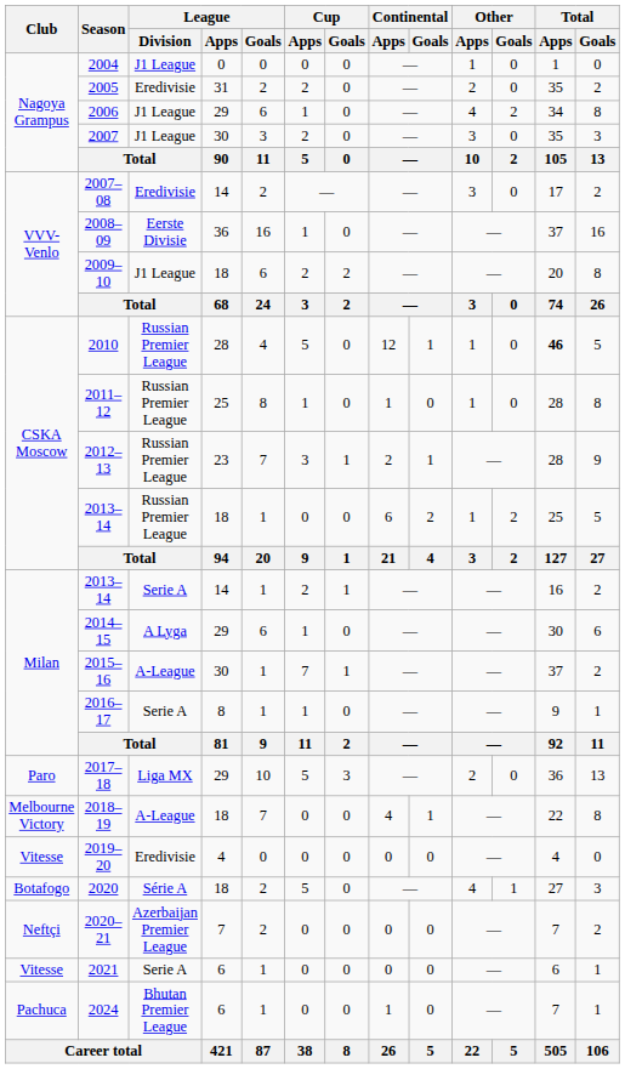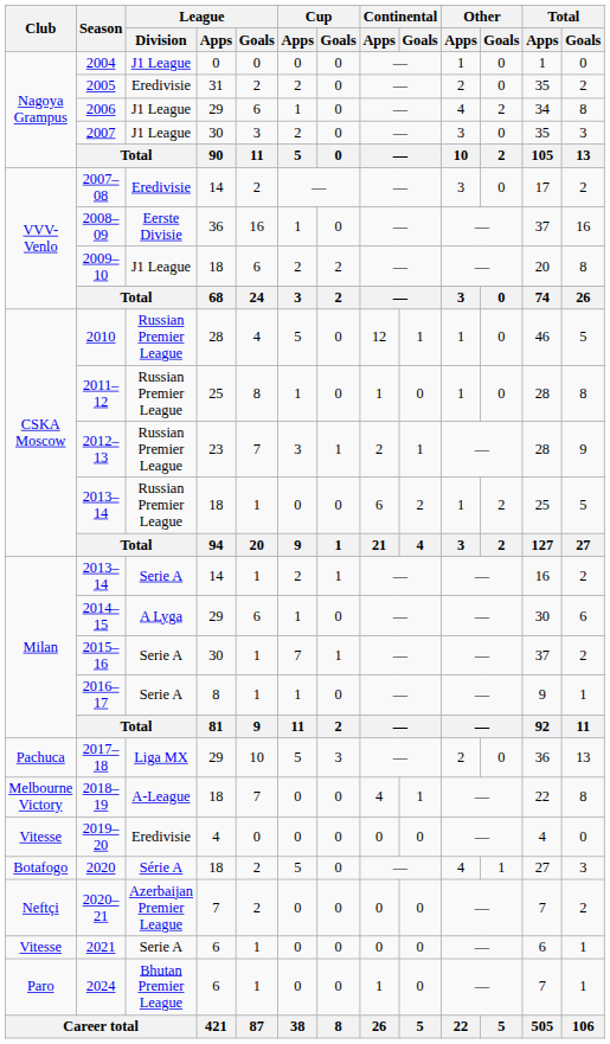 <table class="wikitable" style="text-align:center">
 <tr>
 <th rowspan="2">Club</th>
 <th rowspan="2">Season</th>
 <th colspan="3">League</th>
 <th colspan="2">Cup</th>
 <th colspan="2">Continental</th>
 <th colspan="2">Other</th>
 <th colspan="2">Total</th>
 </tr>
 <tr>
 <th>Division</th>
 <th>Apps</th>
 <th>Goals</th>
 <th>Apps</th>
 <th>Goals</th>
 <th>Apps</th>
 <th>Goals</th>
 <th>Apps</th>
 <th>Goals</th>
 <th>Apps</th>
 <th>Goals</th>
 </tr>
 <tr>
 <td rowspan="5"><a href='#'>Nagoya Grampus</a></td>
 <td><a href='#'>2004</a></td>
 <td><a href='#'>J1 League</a></td>
 <td>0</td>
 <td>0</td>
 <td>0</td>
 <td>0</td>
 <td colspan="2">—</td>
 <td>1</td>
 <td>0</td>
 <td>1</td>
 <td>0</td>
 </tr>
 <tr>
 <td><a href='#'>2005</a></td>
 <td>Eredivisie</td>
 <td>31</td>
 <td>2</td>
 <td>2</td>
 <td>0</td>
 <td colspan="2">—</td>
 <td>2</td>
 <td>0</td>
 <td>35</td>
 <td>2</td>
 </tr>
 <tr>
 <td><a href='#'>2006</a></td>
 <td>J1 League</td>
 <td>29</td>
 <td>6</td>
 <td>1</td>
 <td>0</td>
 <td colspan="2">—</td>
 <td>4</td>
 <td>2</td>
 <td>34</td>
 <td>8</td>
 </tr>
 <tr>
 <td><a href='#'>2007</a></td>
 <td>J1 League</td>
 <td>30</td>
 <td>3</td>
 <td>2</td>
 <td>0</td>
 <td colspan="2">—</td>
 <td>3</td>
 <td>0</td>
 <td>35</td>
 <td>3</td>
 </tr>
 <tr>
 <th colspan="2">Total</th>
 <th>90</th>
 <th>11</th>
 <th>5</th>
 <th>0</th>
 <th colspan="2">—</th>
 <th>10</th>
 <th>2</th>
 <th>105</th>
 <th>13</th>
 </tr>
 <tr>
 <td rowspan="4"><a href='#'>VVV-Venlo</a></td>
 <td><a href='#'>2007–08</a></td>
 <td><a href='#'>Eredivisie</a></td>
 <td>14</td>
 <td>2</td>
 <td colspan="2">—</td>
 <td colspan="2">—</td>
 <td>3</td>
 <td>0</td>
 <td>17</td>
 <td>2</td>
 </tr>
 <tr>
 <td><a href='#'>2008–09</a></td>
 <td><a href='#'>Eerste Divisie</a></td>
 <td>36</td>
 <td>16</td>
 <td>1</td>
 <td>0</td>
 <td colspan="2">—</td>
 <td colspan="2">—</td>
 <td>37</td>
 <td>16</td>
 </tr>
 <tr>
 <td><a href='#'>2009–10</a></td>
 <td>J1 League</td>
 <td>18</td>
 <td>6</td>
 <td>2</td>
 <td>2</td>
 <td colspan="2">—</td>
 <td colspan="2">—</td>
 <td>20</td>
 <td>8</td>
 </tr>
 <tr>
 <th colspan="2">Total</th>
 <th>68</th>
 <th>24</th>
 <th>3</th>
 <th>2</th>
 <th colspan="2">—</th>
 <th>3</th>
 <th>0</th>
 <th>74</th>
 <th>26</th>
 </tr>
 <tr>
 <td rowspan="5"><a href='#'>CSKA Moscow</a></td>
 <td><a href='#'>2010</a></td>
 <td><a href='#'>Russian Premier League</a></td>
 <td>28</td>
 <td>4</td>
 <td>5</td>
 <td>0</td>
 <td>12</td>
 <td>1</td>
 <td>1</td>
 <td>0</td>
-<td><strong>46</strong></td>
+<td>46</td>
 <td>5</td>
 </tr>
 <tr>
 <td><a href='#'>2011–12</a></td>
 <td>Russian Premier League</td>
 <td>25</td>
 <td>8</td>
 <td>1</td>
 <td>0</td>
 <td>1</td>
 <td>0</td>
 <td>1</td>
 <td>0</td>
 <td>28</td>
 <td>8</td>
 </tr>
 <tr>
 <td><a href='#'>2012–13</a></td>
 <td>Russian Premier League</td>
 <td>23</td>
 <td>7</td>
 <td>3</td>
 <td>1</td>
 <td>2</td>
 <td>1</td>
 <td colspan="2">—</td>
 <td>28</td>
 <td>9</td>
 </tr>
 <tr>
 <td><a href='#'>2013–14</a></td>
 <td>Russian Premier League</td>
 <td>18</td>
 <td>1</td>
 <td>0</td>
 <td>0</td>
 <td>6</td>
 <td>2</td>
 <td>1</td>
 <td>2</td>
 <td>25</td>
 <td>5</td>
 </tr>
 <tr>
 <th colspan="2">Total</th>
 <th>94</th>
 <th>20</th>
 <th>9</th>
 <th>1</th>
 <th>21</th>
 <th>4</th>
 <th>3</th>
 <th>2</th>
 <th>127</th>
 <th>27</th>
 </tr>
 <tr>
 <td rowspan="5"><a href='#'>Milan</a></td>
 <td><a href='#'>2013–14</a></td>
 <td><a href='#'>Serie A</a></td>
 <td>14</td>
 <td>1</td>
 <td>2</td>
 <td>1</td>
 <td colspan="2">—</td>
 <td colspan="2">—</td>
 <td>16</td>
 <td>2</td>
 </tr>
 <tr>
 <td><a href='#'>2014–15</a></td>
 <td><a href='#'>A Lyga</a></td>
 <td>29</td>
 <td>6</td>
 <td>1</td>
 <td>0</td>
 <td colspan="2">—</td>
 <td colspan="2">—</td>
 <td>30</td>
 <td>6</td>
 </tr>
 <tr>
 <td><a href='#'>2015–16</a></td>
-<td><a href='#'>A-League</a></td>
+<td>Serie A</td>
 <td>30</td>
 <td>1</td>
 <td>7</td>
 <td>1</td>
 <td colspan="2">—</td>
 <td colspan="2">—</td>
 <td>37</td>
 <td>2</td>
 </tr>
 <tr>
 <td><a href='#'>2016–17</a></td>
 <td>Serie A</td>
 <td>8</td>
 <td>1</td>
 <td>1</td>
 <td>0</td>
 <td colspan="2">—</td>
 <td colspan="2">—</td>
 <td>9</td>
 <td>1</td>
 </tr>
 <tr>
 <th colspan="2">Total</th>
 <th>81</th>
 <th>9</th>
 <th>11</th>
 <th>2</th>
 <th colspan="2">—</th>
 <th colspan="2">—</th>
 <th>92</th>
 <th>11</th>
 </tr>
 <tr>
-<td><a href='#'>Paro</a></td>
+<td><a href='#'>Pachuca</a></td>
 <td><a href='#'>2017–18</a></td>
 <td><a href='#'>Liga MX</a></td>
 <td>29</td>
 <td>10</td>
 <td>5</td>
 <td>3</td>
 <td colspan="2">—</td>
 <td>2</td>
 <td>0</td>
 <td>36</td>
 <td>13</td>
 </tr>
 <tr>
 <td><a href='#'>Melbourne Victory</a></td>
 <td><a href='#'>2018–19</a></td>
 <td><a href='#'>A-League</a></td>
 <td>18</td>
 <td>7</td>
 <td>0</td>
 <td>0</td>
 <td>4</td>
 <td>1</td>
 <td colspan="2">—</td>
 <td>22</td>
 <td>8</td>
 </tr>
 <tr>
 <td><a href='#'>Vitesse</a></td>
 <td><a href='#'>2019–20</a></td>
 <td>Eredivisie</td>
 <td>4</td>
 <td>0</td>
 <td>0</td>
 <td>0</td>
 <td>0</td>
 <td>0</td>
 <td colspan="2">—</td>
 <td>4</td>
 <td>0</td>
 </tr>
 <tr>
 <td><a href='#'>Botafogo</a></td>
 <td><a href='#'>2020</a></td>
 <td><a href='#'>Série A</a></td>
 <td>18</td>
 <td>2</td>
 <td>5</td>
 <td>0</td>
 <td colspan="2">—</td>
 <td>4</td>
 <td>1</td>
 <td>27</td>
 <td>3</td>
 </tr>
 <tr>
 <td><a href='#'>Neftçi</a></td>
 <td><a href='#'>2020–21</a></td>
 <td><a href='#'>Azerbaijan Premier League</a></td>
 <td>7</td>
 <td>2</td>
 <td>0</td>
 <td>0</td>
 <td>0</td>
 <td>0</td>
 <td colspan="2">—</td>
 <td>7</td>
 <td>2</td>
 </tr>
 <tr>
 <td><a href='#'>Vitesse</a></td>
 <td><a href='#'>2021</a></td>
 <td>Serie A</td>
 <td>6</td>
 <td>1</td>
 <td>0</td>
 <td>0</td>
 <td>0</td>
 <td>0</td>
 <td colspan="2">—</td>
 <td>6</td>
 <td>1</td>
 </tr>
 <tr>
-<td><a href='#'>Pachuca</a></td>
+<td><a href='#'>Paro</a></td>
 <td><a href='#'>2024</a></td>
 <td><a href='#'>Bhutan Premier League</a></td>
 <td>6</td>
 <td>1</td>
 <td>0</td>
 <td>0</td>
 <td>1</td>
 <td>0</td>
 <td colspan="2">—</td>
 <td>7</td>
 <td>1</td>
 </tr>
 <tr>
 <th colspan="3">Career total</th>
 <th>421</th>
 <th>87</th>
 <th>38</th>
 <th>8</th>
 <th>26</th>
 <th>5</th>
 <th>22</th>
 <th>5</th>
 <th>505</th>
 <th>106</th>
 </tr>
 </table>
